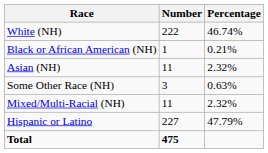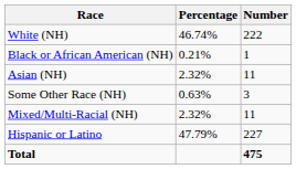 <table class="wikitable">
 <tr>
 <th>Race</th>
+<th>Percentage</th>
 <th>Number</th>
-<th>Percentage</th>
 </tr>
 <tr>
 <td><a href='#'>White</a> (NH)</td>
+<td>46.74%</td>
 <td>222</td>
-<td>46.74%</td>
 </tr>
 <tr>
 <td><a href='#'>Black or African American</a> (NH)</td>
+<td>0.21%</td>
 <td>1</td>
-<td>0.21%</td>
 </tr>
 <tr>
 <td><a href='#'>Asian</a> (NH)</td>
+<td>2.32%</td>
 <td>11</td>
-<td>2.32%</td>
 </tr>
 <tr>
 <td>Some Other Race (NH)</td>
+<td>0.63%</td>
 <td>3</td>
-<td>0.63%</td>
 </tr>
 <tr>
 <td><a href='#'>Mixed/Multi-Racial</a> (NH)</td>
+<td>2.32%</td>
 <td>11</td>
-<td>2.32%</td>
 </tr>
 <tr>
 <td><a href='#'>Hispanic or Latino</a></td>
+<td>47.79%</td>
 <td>227</td>
-<td>47.79%</td>
 </tr>
 <tr>
 <td><strong>Total</strong></td>
+<td></td>
 <td><strong>475</strong></td>
-<td></td>
 </tr>
 </table>
